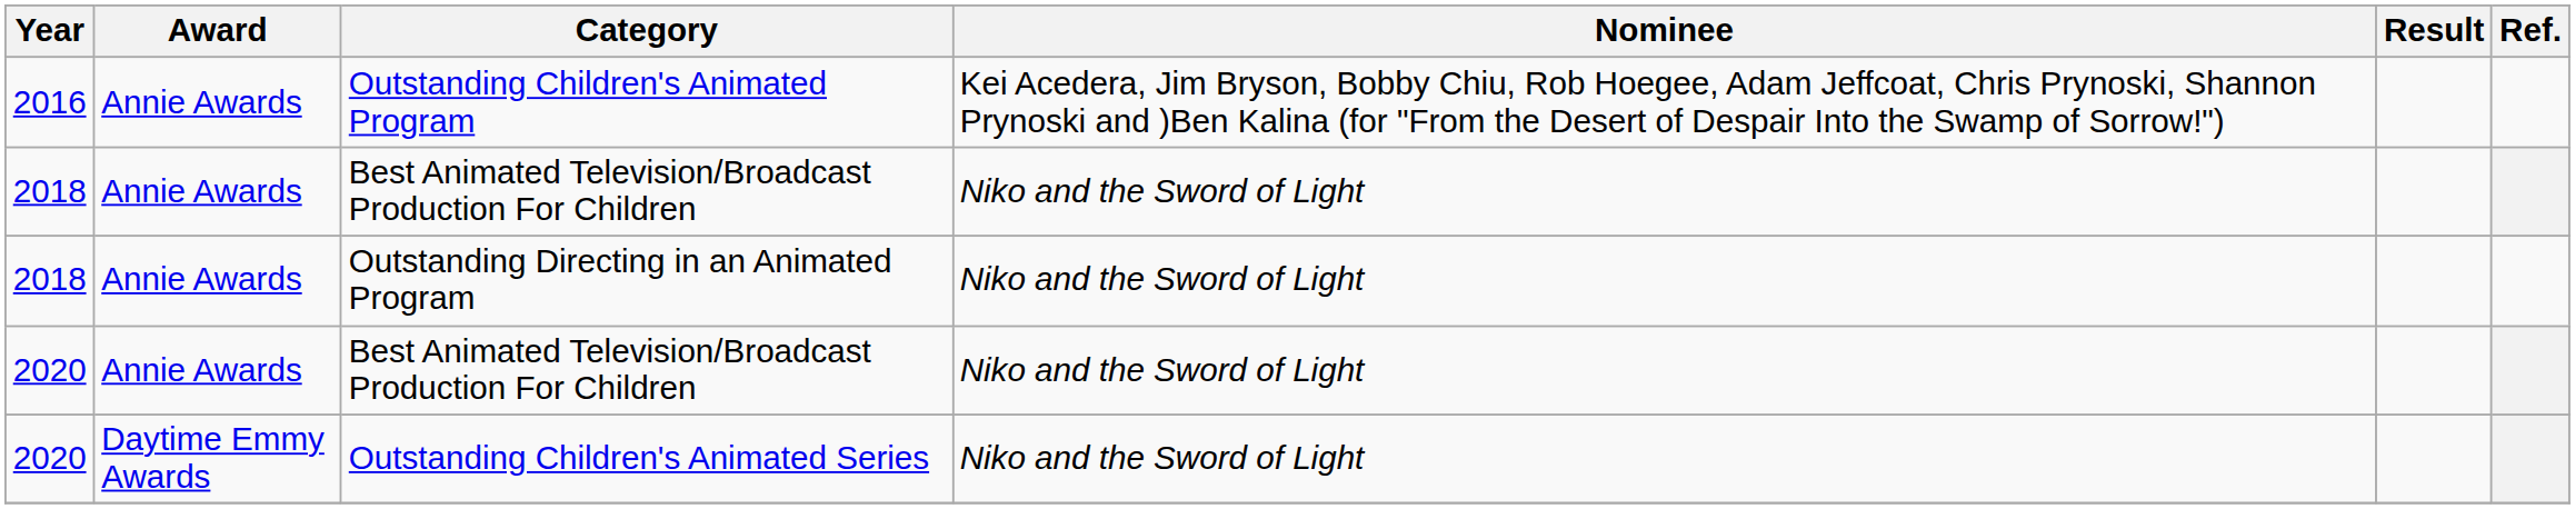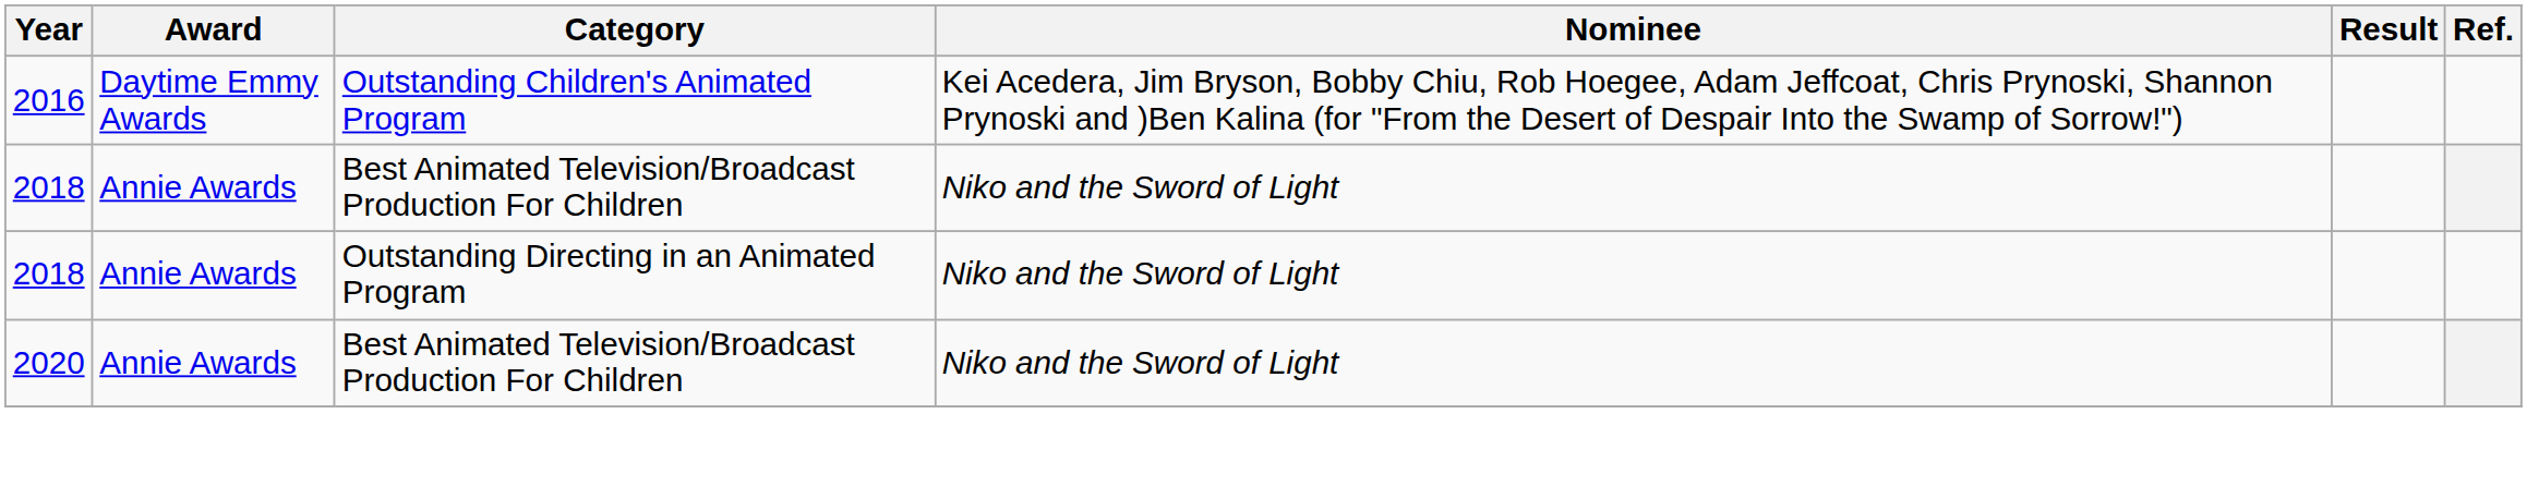 <table class="wikitable">
 <tr>
 <th>Year</th>
 <th>Award</th>
 <th>Category</th>
 <th>Nominee</th>
 <th>Result</th>
 <th>Ref.</th>
 </tr>
 <tr>
 <td><a href='#'>2016</a></td>
-<td><a href='#'>Annie Awards</a></td>
+<td><a href='#'>Daytime Emmy Awards</a></td>
 <td><a href='#'>Outstanding Children's Animated Program</a></td>
 <td>Kei Acedera, Jim Bryson, Bobby Chiu, Rob Hoegee, Adam Jeffcoat, Chris Prynoski, Shannon Prynoski and )Ben Kalina (for "From the Desert of Despair Into the Swamp of Sorrow!")</td>
 <td></td>
 </tr>
 <tr>
 <td><a href='#'>2018</a></td>
 <td><a href='#'>Annie Awards</a></td>
 <td>Best Animated Television/Broadcast Production For Children</td>
 <td><em>Niko and the Sword of Light</em></td>
 <td></td>
 <th align="center"></th>
 </tr>
 <tr>
 <td><a href='#'>2018</a></td>
 <td><a href='#'>Annie Awards</a></td>
 <td>Outstanding Directing in an Animated Program</td>
 <td><em>Niko and the Sword of Light</em></td>
 <td></td>
 </tr>
 <tr>
 <td><a href='#'>2020</a></td>
 <td><a href='#'>Annie Awards</a></td>
 <td>Best Animated Television/Broadcast Production For Children</td>
 <td><em>Niko and the Sword of Light</em></td>
 <td></td>
 <th align="center"></th>
 </tr>
 <tr>
-<td><a href='#'>2020</a></td>
-<td><a href='#'>Daytime Emmy Awards</a></td>
-<td><a href='#'>Outstanding Children's Animated Series</a></td>
-<td><em>Niko and the Sword of Light</em></td>
-<td></td>
-<th align="center"></th>
-</tr>
-<tr>
 </tr>
 </table>
